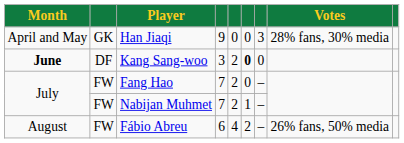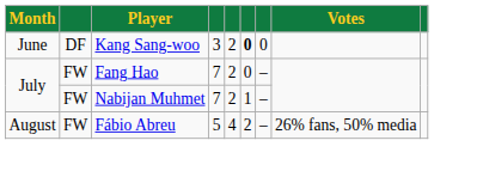 <table class="wikitable sortable" style="text-align:center; font-size:95%;">
 <tr>
 <th style="background-color:#0f7b40; color:#fbcc1e;">Month</th>
 <th style="background-color:#0f7b40; color:#fbcc1e;"></th>
 <th style="background-color:#0f7b40; color:#fbcc1e;">Player</th>
 <th style="background-color:#0f7b40; color:#fbcc1e;"></th>
 <th style="background-color:#0f7b40; color:#fbcc1e;"></th>
 <th style="background-color:#0f7b40; color:#fbcc1e;"></th>
 <th style="background-color:#0f7b40; color:#fbcc1e;"></th>
 <th style="background-color:#0f7b40; color:#fbcc1e;">Votes</th>
 <th style="background-color:#0f7b40; color:#fbcc1e;" class="unsortable"></th>
 </tr>
 <tr>
-<td data-sort-value="1">April and May</td>
-<td>GK</td>
-<td style="text-align:left;" data-sort-value="Han"> <a href='#'>Han Jiaqi</a></td>
-<td>9</td>
-<td>0</td>
-<td>0</td>
-<td>3</td>
-<td>28% fans, 30% media</td>
-<td></td>
-</tr>
-<tr>
-<td><strong>June</strong></td>
+<td>June</td>
 <td>DF</td>
 <td style="text-align:left;" data-sort-value="Kang"> <a href='#'>Kang Sang-woo</a></td>
 <td>3</td>
 <td>2</td>
 <td><strong>0</strong></td>
 <td>0</td>
 <td></td>
 <td></td>
 </tr>
 <tr>
 <td rowspan="2">July</td>
 <td>FW</td>
 <td style="text-align:left;" data-sort-value="Fang"> <a href='#'>Fang Hao</a></td>
 <td>7</td>
 <td>2</td>
 <td>0</td>
 <td>–</td>
 <td rowspan="2"></td>
 <td rowspan="2"></td>
 </tr>
 <tr>
 <td>FW</td>
 <td style="text-align:left;" data-sort-value="Muhmet"> <a href='#'>Nabijan Muhmet</a></td>
 <td>7</td>
 <td>2</td>
 <td>1</td>
 <td>–</td>
 </tr>
 <tr>
 <td>August</td>
 <td>FW</td>
 <td style="text-align:left;" data-sort-value="Abreu"> <a href='#'>Fábio Abreu</a></td>
-<td>6</td>
+<td>5</td>
 <td>4</td>
 <td>2</td>
 <td>–</td>
 <td>26% fans, 50% media</td>
 <td></td>
 </tr>
 </table>
